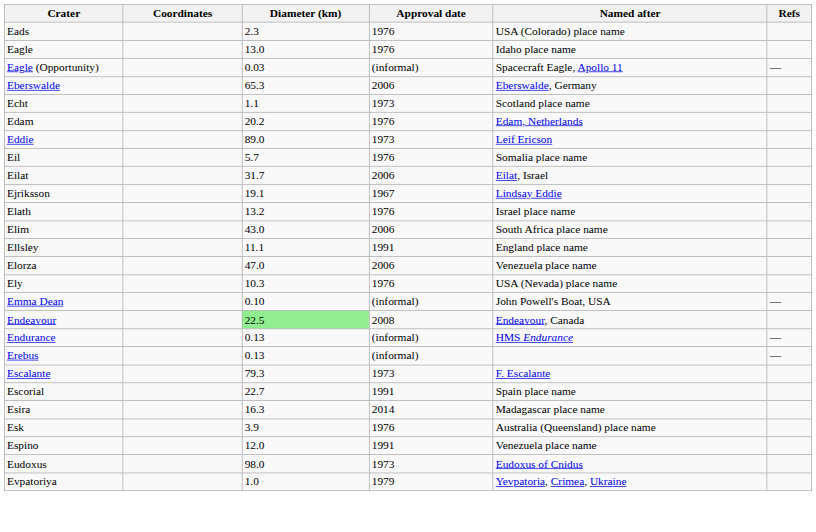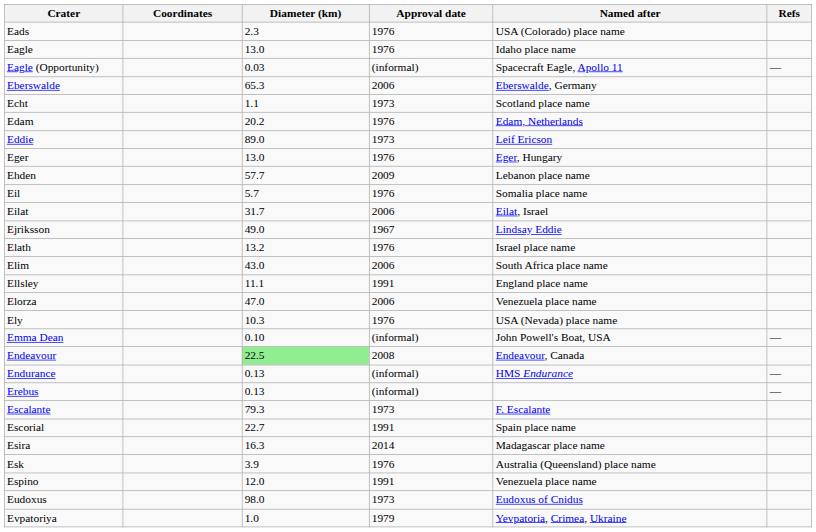 <table class="wikitable" style="min-width: 90%;">
 <tr>
 <th style="width:10em">Crater</th>
 <th style="width:10em">Coordinates</th>
 <th>Diameter (km)</th>
 <th>Approval date</th>
 <th>Named after</th>
 <th>Refs</th>
 </tr>
 <tr id="Eads">
 <td>Eads</td>
 <td></td>
 <td>2.3</td>
 <td>1976</td>
 <td>USA (Colorado) place name</td>
 <td></td>
 </tr>
 <tr id="Eagle">
 <td>Eagle</td>
 <td></td>
 <td>13.0</td>
 <td>1976</td>
 <td>Idaho place name</td>
 <td></td>
 </tr>
 <tr id="Eagle-Opportunity">
 <td><a href='#'>Eagle</a> (Opportunity)</td>
 <td></td>
 <td>0.03</td>
 <td>(informal)</td>
 <td>Spacecraft Eagle, <a href='#'>Apollo 11</a></td>
 <td>—</td>
 </tr>
 <tr id="Eberswalde">
 <td><a href='#'>Eberswalde</a></td>
 <td></td>
 <td>65.3</td>
 <td>2006</td>
 <td><a href='#'>Eberswalde</a>, Germany</td>
 <td></td>
 </tr>
 <tr id="Echt">
 <td>Echt</td>
 <td></td>
 <td>1.1</td>
 <td>1973</td>
 <td>Scotland place name</td>
 <td></td>
 </tr>
 <tr id="Edam">
 <td>Edam</td>
 <td></td>
 <td>20.2</td>
 <td>1976</td>
 <td><a href='#'>Edam, Netherlands</a></td>
 <td></td>
 </tr>
 <tr id="Eddie">
 <td><a href='#'>Eddie</a></td>
 <td></td>
 <td>89.0</td>
 <td>1973</td>
 <td><a href='#'>Leif Ericson</a></td>
 <td></td>
 </tr>
+<tr id="Eger">
+<td>Eger</td>
+<td></td>
+<td>13.0</td>
+<td>1976</td>
+<td><a href='#'>Eger</a>, Hungary</td>
+<td></td>
+</tr>
+<tr id="Ehden">
+<td>Ehden</td>
+<td></td>
+<td>57.7</td>
+<td>2009</td>
+<td>Lebanon place name</td>
+<td></td>
+</tr>
 <tr id="Eil">
 <td>Eil</td>
 <td></td>
 <td>5.7</td>
 <td>1976</td>
 <td>Somalia place name</td>
 <td></td>
 </tr>
 <tr id="Eilat">
 <td>Eilat</td>
 <td></td>
 <td>31.7</td>
 <td>2006</td>
 <td><a href='#'>Eilat</a>, Israel</td>
 <td></td>
 </tr>
 <tr id="Ejriksson">
 <td>Ejriksson</td>
 <td></td>
-<td>19.1</td>
+<td>49.0</td>
 <td>1967</td>
 <td><a href='#'>Lindsay Eddie</a></td>
 <td></td>
 </tr>
 <tr id="Elath">
 <td>Elath</td>
 <td></td>
 <td>13.2</td>
 <td>1976</td>
 <td>Israel place name</td>
 <td></td>
 </tr>
 <tr id="Elim">
 <td>Elim</td>
 <td></td>
 <td>43.0</td>
 <td>2006</td>
 <td>South Africa place name</td>
 <td></td>
 </tr>
 <tr id="Ellsley">
 <td>Ellsley</td>
 <td></td>
 <td>11.1</td>
 <td>1991</td>
 <td>England place name</td>
 <td></td>
 </tr>
 <tr id="Elorza">
 <td>Elorza</td>
 <td></td>
 <td>47.0</td>
 <td>2006</td>
 <td>Venezuela place name</td>
 <td></td>
 </tr>
 <tr id="Ely">
 <td>Ely</td>
 <td></td>
 <td>10.3</td>
 <td>1976</td>
 <td>USA (Nevada) place name</td>
 <td></td>
 </tr>
 <tr id="Emma Dean">
 <td><a href='#'>Emma Dean</a></td>
 <td></td>
 <td>0.10</td>
 <td>(informal)</td>
 <td>John Powell's Boat, USA</td>
 <td>—</td>
 </tr>
 <tr id="Endeavour">
 <td><a href='#'>Endeavour</a></td>
 <td></td>
 <td style="background: lightgreen;">22.5</td>
 <td>2008</td>
 <td><a href='#'>Endeavour</a>, Canada</td>
 <td></td>
 </tr>
 <tr id="Endurance">
 <td><a href='#'>Endurance</a></td>
 <td></td>
 <td>0.13</td>
 <td>(informal)</td>
 <td><a href='#'>HMS <em>Endurance</em></a></td>
 <td>—</td>
 </tr>
 <tr id="Erebus">
 <td><a href='#'>Erebus</a></td>
 <td></td>
 <td>0.13</td>
 <td>(informal)</td>
 <td></td>
 <td>—</td>
 </tr>
 <tr id="Escalante">
 <td><a href='#'>Escalante</a></td>
 <td></td>
 <td>79.3</td>
 <td>1973</td>
 <td><a href='#'>F. Escalante</a></td>
 <td></td>
 </tr>
 <tr id="Escorial">
 <td>Escorial</td>
 <td></td>
 <td>22.7</td>
 <td>1991</td>
 <td>Spain place name</td>
 <td></td>
 </tr>
 <tr id="Esira">
 <td>Esira</td>
 <td></td>
 <td>16.3</td>
 <td>2014</td>
 <td>Madagascar place name</td>
 <td></td>
 </tr>
 <tr id="Esk">
 <td>Esk</td>
 <td></td>
 <td>3.9</td>
 <td>1976</td>
 <td>Australia (Queensland) place name</td>
 <td></td>
 </tr>
 <tr id="Espino">
 <td>Espino</td>
 <td></td>
 <td>12.0</td>
 <td>1991</td>
 <td>Venezuela place name</td>
 <td></td>
 </tr>
 <tr id="Eudoxus">
 <td>Eudoxus</td>
 <td></td>
 <td>98.0</td>
 <td>1973</td>
 <td><a href='#'>Eudoxus of Cnidus</a></td>
 <td></td>
 </tr>
 <tr id="Evpatoriya">
 <td>Evpatoriya</td>
 <td></td>
 <td>1.0</td>
 <td>1979</td>
 <td><a href='#'>Yevpatoria</a>, <a href='#'>Crimea</a>, <a href='#'>Ukraine</a></td>
 <td></td>
 </tr>
 </table>
